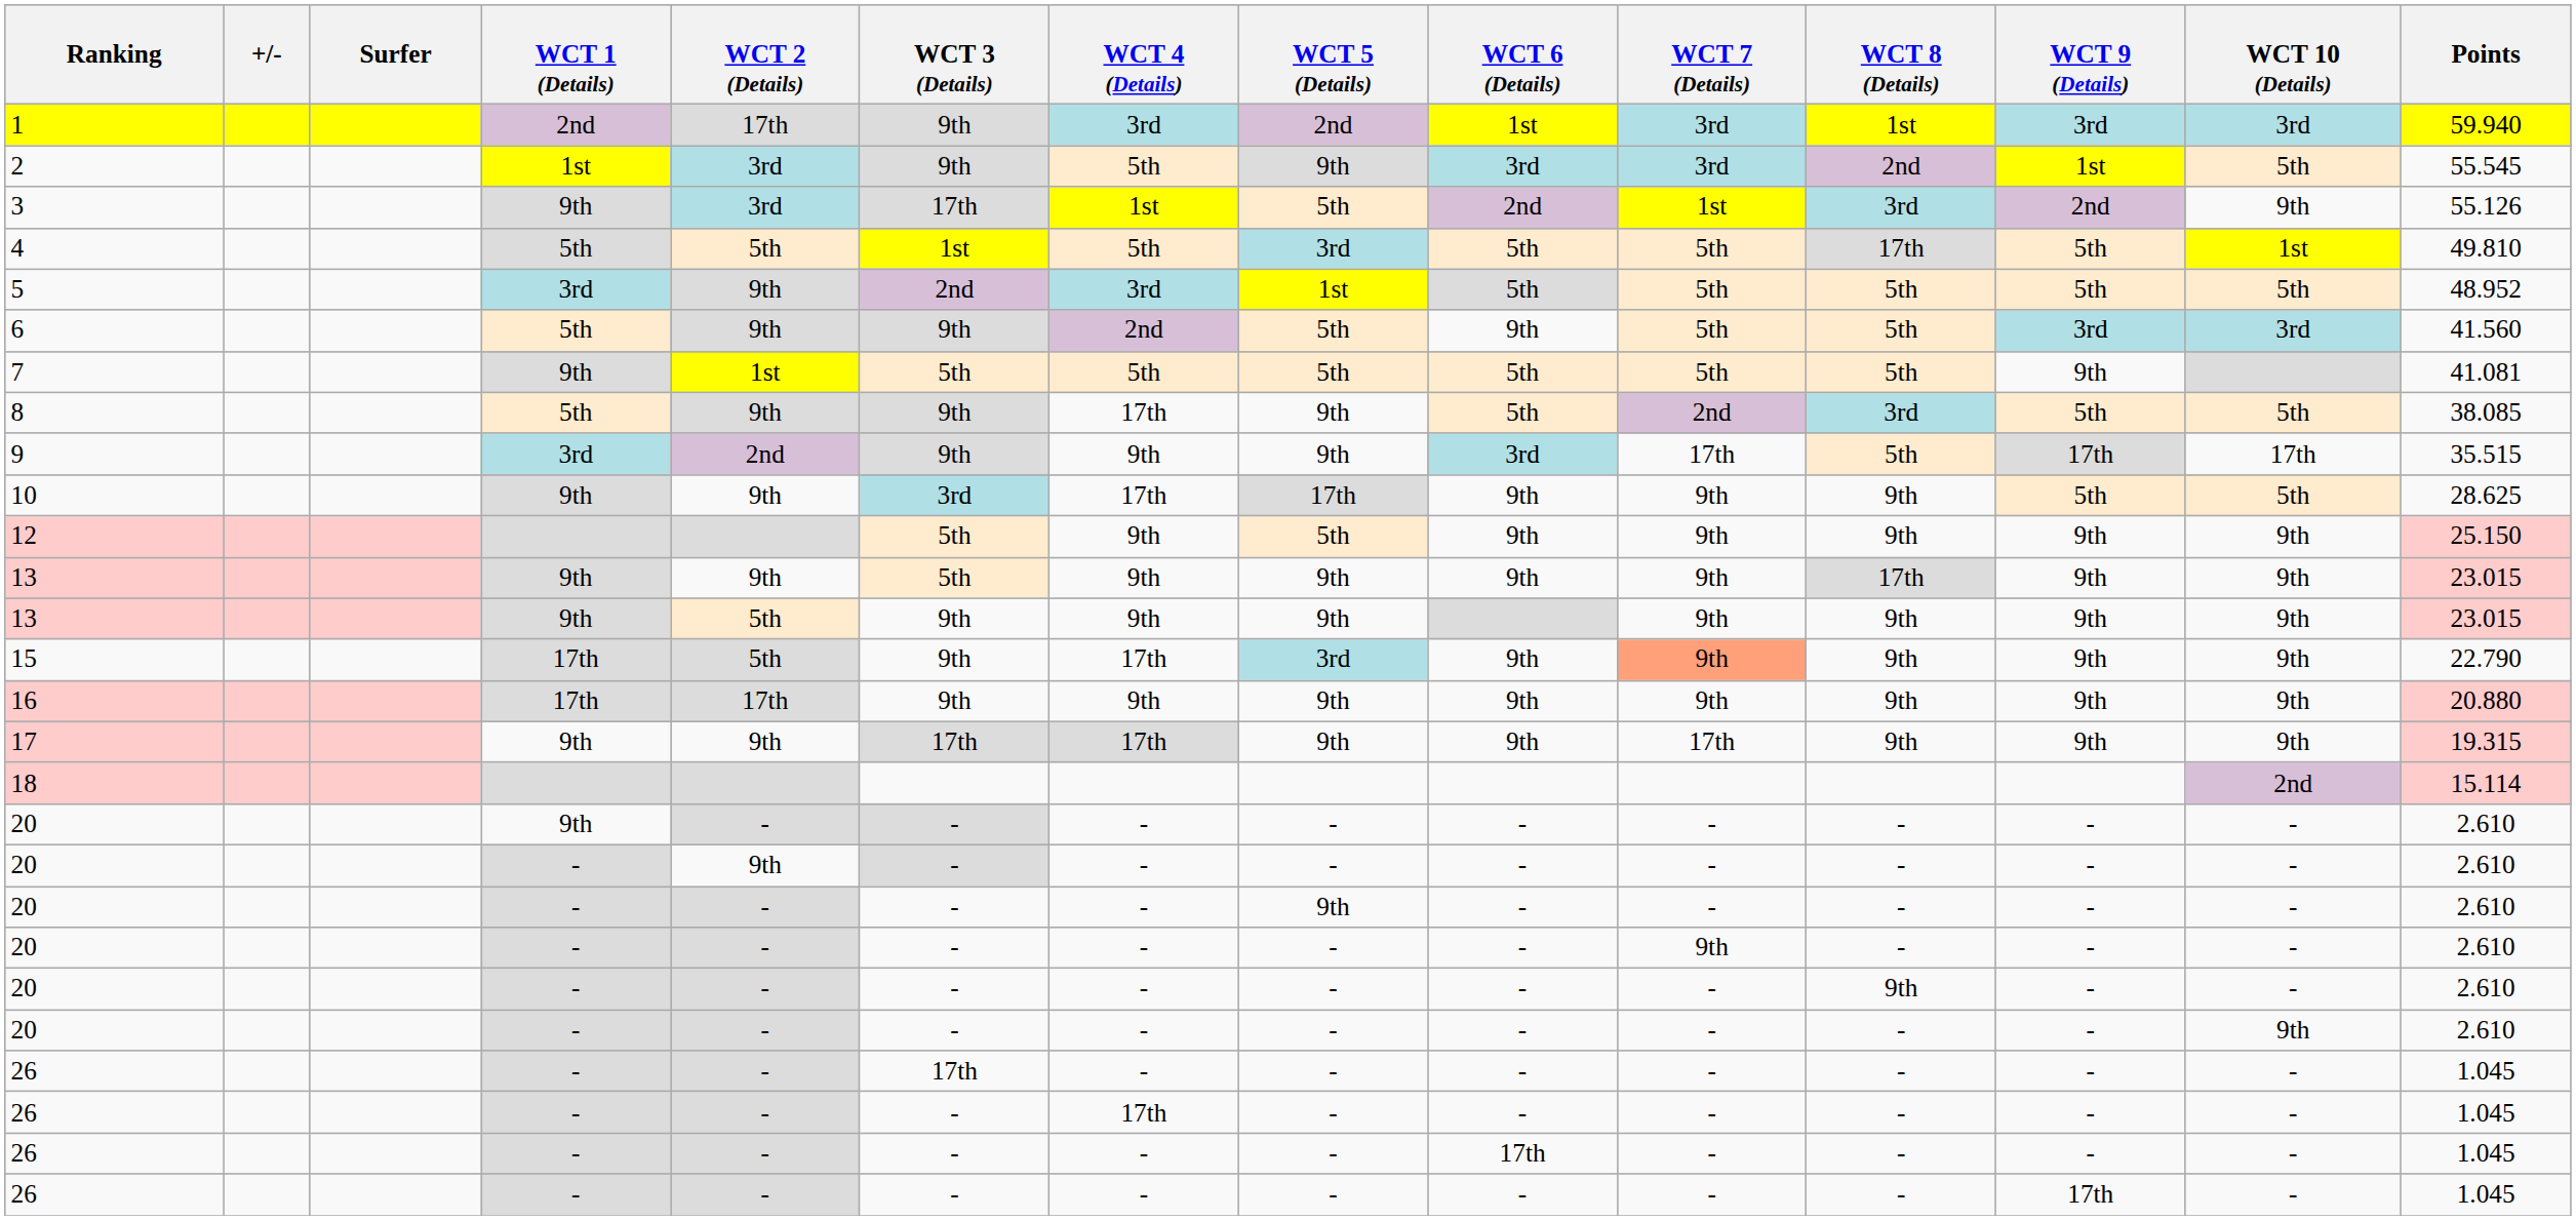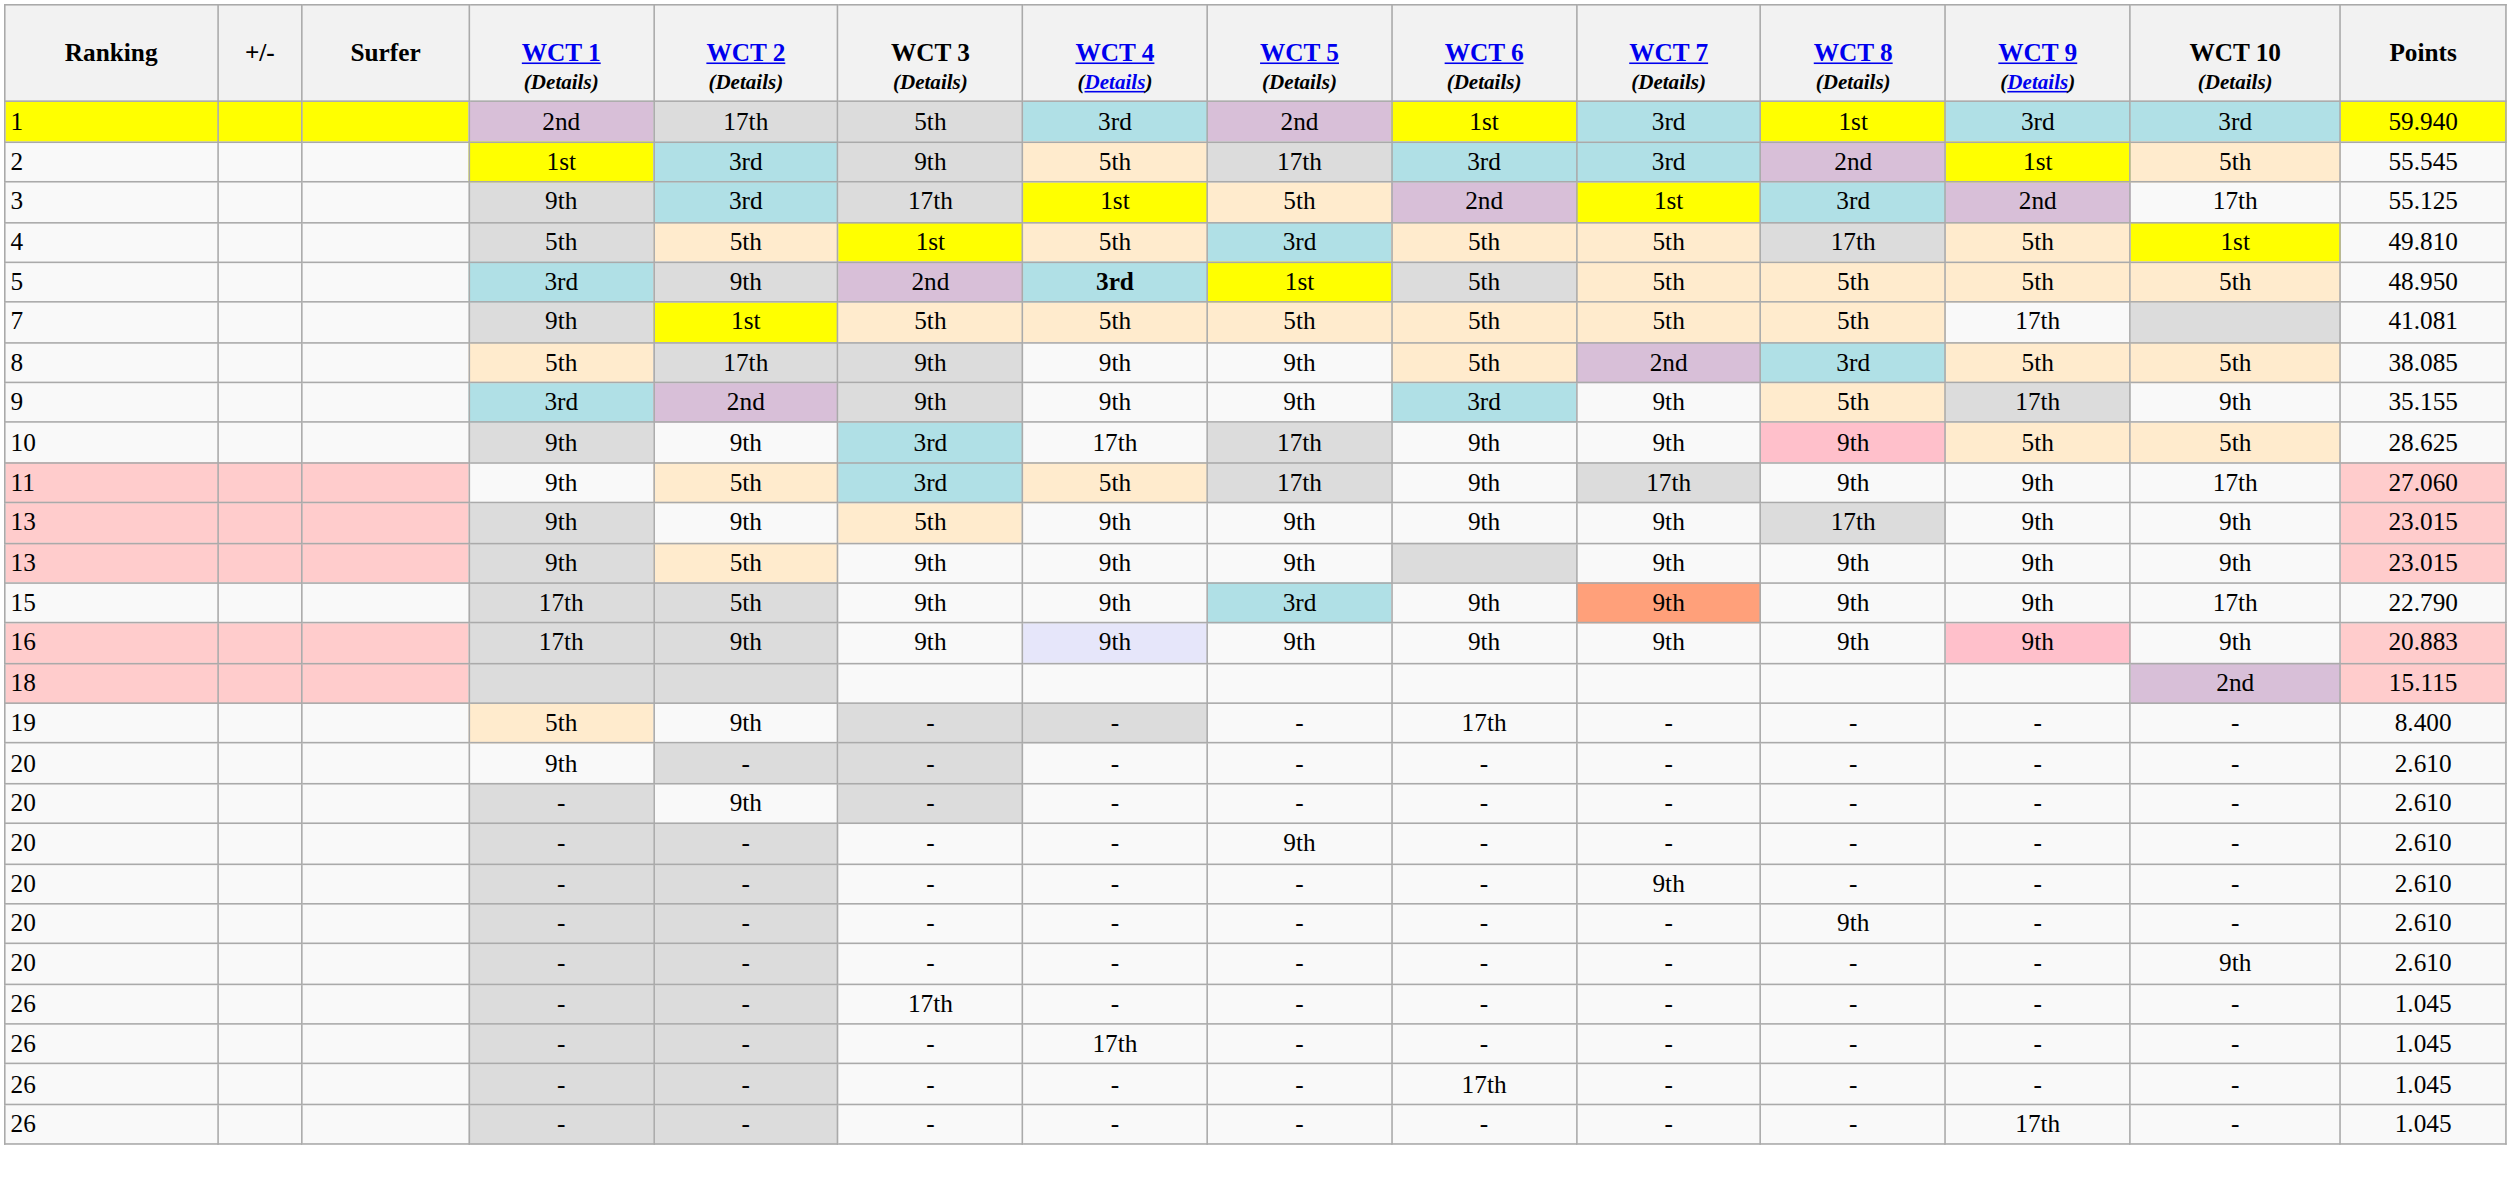 <table class="wikitable" style="width:100%; text-align: center">
 <tr>
 <th>Ranking</th>
 <th>+/-</th>
 <th>Surfer</th>
 <th> <br> <a href='#'>WCT 1</a> <br><small><em>(Details)</em></small></th>
 <th> <br> <a href='#'>WCT 2</a> <br><small><em>(Details)</em></small></th>
 <th> <br> WCT 3 <br><small><em>(Details)</em></small></th>
 <th> <br> <a href='#'>WCT 4</a> <br><small><em>(<a href='#'>Details</a>)</em></small></th>
 <th> <br> <a href='#'>WCT 5</a> <br><small><em>(Details)</em></small></th>
 <th> <br> <a href='#'>WCT 6</a> <br><small><em>(Details)</em></small></th>
 <th> <br> <a href='#'>WCT 7</a> <br><small><em>(Details)</em></small></th>
 <th> <br> <a href='#'>WCT 8</a> <br><small><em>(Details)</em></small></th>
 <th> <br> <a href='#'>WCT 9</a> <br><small><em>(<a href='#'>Details</a>)</em></small></th>
 <th> <br> WCT 10 <br><small><em>(Details)</em></small></th>
 <th>Points</th>
 </tr>
 <tr>
 <td style="text-align:left; background:yellow;">1</td>
 <td style="background:yellow;"></td>
 <td style="text-align:left; background:yellow;"></td>
 <td style="background:thistle;">2nd</td>
 <td style="background:#dcdcdc;">17th</td>
-<td style="background:#dcdcdc;">9th</td>
+<td style="background:#dcdcdc;">5th</td>
 <td style="background:#b0e0e6;">3rd</td>
 <td style="background:thistle;">2nd</td>
 <td style="background:yellow;">1st</td>
 <td style="background:#b0e0e6;">3rd</td>
 <td style="background:yellow;">1st</td>
 <td style="background:#b0e0e6;">3rd</td>
 <td style="background:#b0e0e6;">3rd</td>
 <td style="background:yellow;">59.940</td>
 </tr>
 <tr>
 <td align=left>2</td>
 <td></td>
 <td align=left></td>
 <td style="background:yellow;">1st</td>
 <td style="background:#b0e0e6;">3rd</td>
 <td style="background:#dcdcdc;">9th</td>
 <td style="background:#ffebcd;">5th</td>
-<td style="background:#dcdcdc;">9th</td>
+<td style="background:#dcdcdc;">17th</td>
 <td style="background:#b0e0e6;">3rd</td>
 <td style="background:#b0e0e6;">3rd</td>
 <td style="background:thistle;">2nd</td>
 <td style="background:yellow;">1st</td>
 <td style="background:#ffebcd;">5th</td>
 <td>55.545</td>
 </tr>
 <tr>
 <td align=left>3</td>
 <td></td>
 <td align=left></td>
 <td style="background:#dcdcdc;">9th</td>
 <td style="background:#b0e0e6;">3rd</td>
 <td style="background:#dcdcdc;">17th</td>
 <td style="background:yellow;">1st</td>
 <td style="background:#ffebcd;">5th</td>
 <td style="background:thistle;">2nd</td>
 <td style="background:yellow;">1st</td>
 <td style="background:#b0e0e6;">3rd</td>
 <td style="background:thistle;">2nd</td>
-<td>9th</td>
-<td>55.126</td>
+<td>17th</td>
+<td>55.125</td>
 </tr>
 <tr>
 <td align=left>4</td>
 <td></td>
 <td align=left></td>
 <td style="background:#dcdcdc;">5th</td>
 <td style="background:#ffebcd;">5th</td>
 <td style="background:yellow;">1st</td>
 <td style="background:#ffebcd;">5th</td>
 <td style="background:#b0e0e6;">3rd</td>
 <td style="background:#ffebcd;">5th</td>
 <td style="background:#ffebcd;">5th</td>
 <td style="background:#dcdcdc;">17th</td>
 <td style="background:#ffebcd;">5th</td>
 <td style="background:yellow;">1st</td>
 <td>49.810</td>
 </tr>
 <tr>
 <td align=left>5</td>
 <td></td>
 <td align=left></td>
 <td style="background:#b0e0e6;">3rd</td>
 <td style="background:#dcdcdc;">9th</td>
 <td style="background:thistle;">2nd</td>
-<td style="background:#b0e0e6;">3rd</td>
+<td style="background:#b0e0e6;"><strong>3rd</strong></td>
 <td style="background:yellow;">1st</td>
 <td style="background:#dcdcdc;">5th</td>
 <td style="background:#ffebcd;">5th</td>
 <td style="background:#ffebcd;">5th</td>
 <td style="background:#ffebcd;">5th</td>
 <td style="background:#ffebcd;">5th</td>
-<td>48.952</td>
-</tr>
-<tr>
-<td align=left>6</td>
-<td></td>
-<td align=left></td>
-<td style="background:#ffebcd;">5th</td>
-<td style="background:#dcdcdc;">9th</td>
-<td style="background:#dcdcdc;">9th</td>
-<td style="background:thistle;">2nd</td>
-<td style="background:#ffebcd;">5th</td>
-<td>9th</td>
-<td style="background:#ffebcd;">5th</td>
-<td style="background:#ffebcd;">5th</td>
-<td style="background:#b0e0e6;">3rd</td>
-<td style="background:#b0e0e6;">3rd</td>
-<td>41.560</td>
+<td>48.950</td>
 </tr>
 <tr>
 <td align=left>7</td>
 <td></td>
 <td align=left></td>
 <td style="background:#dcdcdc;">9th</td>
 <td style="background:yellow;">1st</td>
 <td style="background:#ffebcd;">5th</td>
 <td style="background:#ffebcd;">5th</td>
 <td style="background:#ffebcd;">5th</td>
 <td style="background:#ffebcd;">5th</td>
 <td style="background:#ffebcd;">5th</td>
 <td style="background:#ffebcd;">5th</td>
-<td>9th</td>
+<td>17th</td>
 <td style="background:#dcdcdc;"><strong></strong></td>
 <td>41.081</td>
 </tr>
 <tr>
 <td align=left>8</td>
 <td></td>
 <td align=left></td>
 <td style="background:#ffebcd;">5th</td>
+<td style="background:#dcdcdc;">17th</td>
 <td style="background:#dcdcdc;">9th</td>
-<td style="background:#dcdcdc;">9th</td>
-<td>17th</td>
+<td>9th</td>
 <td>9th</td>
 <td style="background:#ffebcd;">5th</td>
 <td style="background:thistle;">2nd</td>
 <td style="background:#b0e0e6;">3rd</td>
 <td style="background:#ffebcd;">5th</td>
 <td style="background:#ffebcd;">5th</td>
 <td>38.085</td>
 </tr>
 <tr>
 <td align=left>9</td>
 <td></td>
 <td align=left></td>
 <td style="background:#b0e0e6;">3rd</td>
 <td style="background:thistle;">2nd</td>
 <td style="background:#dcdcdc;">9th</td>
 <td>9th</td>
 <td>9th</td>
 <td style="background:#b0e0e6;">3rd</td>
-<td>17th</td>
+<td>9th</td>
 <td style="background:#ffebcd;">5th</td>
 <td style="background:#dcdcdc;">17th</td>
-<td>17th</td>
-<td>35.515</td>
+<td>9th</td>
+<td>35.155</td>
 </tr>
 <tr>
 <td align=left>10</td>
 <td></td>
 <td align=left></td>
 <td style="background:#dcdcdc;">9th</td>
 <td>9th</td>
 <td style="background:#b0e0e6;">3rd</td>
 <td>17th</td>
 <td style="background:#dcdcdc;">17th</td>
 <td>9th</td>
 <td>9th</td>
-<td>9th</td>
+<td style="background: pink;">9th</td>
 <td style="background:#ffebcd;">5th</td>
 <td style="background:#ffebcd;">5th</td>
 <td>28.625</td>
 </tr>
 <tr>
-<td style="text-align:left; background:#fcc;">12</td>
+<td style="text-align:left; background:#fcc;">11</td>
 <td style="background:#fcc;"></td>
 <td style="text-align:left; background:#fcc;"></td>
-<td style="background:#dcdcdc;"><strong></strong></td>
-<td style="background:#dcdcdc;"><strong></strong></td>
-<td style="background:#ffebcd;">5th</td>
 <td>9th</td>
 <td style="background:#ffebcd;">5th</td>
+<td style="background:#b0e0e6;">3rd</td>
+<td style="background:#ffebcd;">5th</td>
+<td style="background:#dcdcdc;">17th</td>
+<td>9th</td>
+<td style="background:#dcdcdc;">17th</td>
 <td>9th</td>
 <td>9th</td>
-<td>9th</td>
-<td>9th</td>
-<td>9th</td>
-<td style="background:#fcc;">25.150</td>
+<td>17th</td>
+<td style="background:#fcc;">27.060</td>
 </tr>
 <tr>
 <td style="text-align:left; background:#fcc;">13</td>
 <td style="background:#fcc;"></td>
 <td style="text-align:left; background:#fcc;"></td>
 <td style="background:#dcdcdc;">9th</td>
 <td>9th</td>
 <td style="background:#ffebcd;">5th</td>
 <td>9th</td>
 <td>9th</td>
 <td>9th</td>
 <td>9th</td>
 <td style="background:#dcdcdc;">17th</td>
 <td>9th</td>
 <td>9th</td>
 <td style="background:#fcc;">23.015</td>
 </tr>
 <tr>
 <td style="text-align:left; background:#fcc;">13</td>
 <td style="background:#fcc;"></td>
 <td style="text-align:left; background:#fcc;"></td>
 <td style="background:#dcdcdc;">9th</td>
 <td style="background:#ffebcd;">5th</td>
 <td>9th</td>
 <td>9th</td>
 <td>9th</td>
 <td style="background:#dcdcdc;"><strong></strong></td>
 <td>9th</td>
 <td>9th</td>
 <td>9th</td>
 <td>9th</td>
 <td style="background:#fcc;">23.015</td>
 </tr>
 <tr>
 <td align=left>15</td>
 <td></td>
 <td align=left></td>
 <td style="background:#dcdcdc;">17th</td>
 <td style="background:#dcdcdc;">5th</td>
 <td>9th</td>
-<td>17th</td>
+<td>9th</td>
 <td style="background:#b0e0e6;">3rd</td>
 <td>9th</td>
 <td style="background: lightsalmon;">9th</td>
 <td>9th</td>
 <td>9th</td>
-<td>9th</td>
+<td>17th</td>
 <td>22.790</td>
 </tr>
 <tr>
 <td style="text-align:left; background:#fcc;">16</td>
 <td style="background:#fcc;"></td>
 <td style="text-align:left; background:#fcc;"></td>
 <td style="background:#dcdcdc;">17th</td>
-<td style="background:#dcdcdc;">17th</td>
+<td style="background:#dcdcdc;">9th</td>
+<td>9th</td>
+<td style="background: lavender;">9th</td>
 <td>9th</td>
 <td>9th</td>
 <td>9th</td>
 <td>9th</td>
+<td style="background: pink;">9th</td>
 <td>9th</td>
-<td>9th</td>
-<td>9th</td>
-<td>9th</td>
-<td style="background:#fcc;">20.880</td>
-</tr>
-<tr>
-<td style="text-align:left; background:#fcc;">17</td>
-<td style="background:#fcc;"></td>
-<td style="text-align:left; background:#fcc;"></td>
-<td>9th</td>
-<td>9th</td>
-<td style="background:#dcdcdc;">17th</td>
-<td style="background:#dcdcdc;">17th</td>
-<td>9th</td>
-<td>9th</td>
-<td>17th</td>
-<td>9th</td>
-<td>9th</td>
-<td>9th</td>
-<td style="background:#fcc;">19.315</td>
+<td style="background:#fcc;">20.883</td>
 </tr>
 <tr>
 <td style="text-align:left; background:#fcc;">18</td>
 <td style="background:#fcc;"></td>
 <td style="text-align:left; background:#fcc;"></td>
 <td style="background:#dcdcdc;"><strong></strong></td>
 <td style="background:#dcdcdc;"><strong></strong></td>
 <td><strong></strong></td>
 <td><strong></strong></td>
 <td><strong></strong></td>
 <td><strong></strong></td>
 <td><strong></strong></td>
 <td><strong></strong></td>
 <td><strong></strong></td>
 <td style="background:thistle;">2nd</td>
-<td style="background:#fcc;">15.114</td>
+<td style="background:#fcc;">15.115</td>
+</tr>
+<tr>
+<td align=left>19</td>
+<td></td>
+<td align=left></td>
+<td style="background:#ffebcd;">5th</td>
+<td>9th</td>
+<td style="background:#dcdcdc;">-</td>
+<td style="background:#dcdcdc;">-</td>
+<td>-</td>
+<td>17th</td>
+<td>-</td>
+<td>-</td>
+<td>-</td>
+<td>-</td>
+<td>8.400</td>
 </tr>
 <tr>
 <td align=left>20</td>
 <td></td>
 <td align=left></td>
 <td>9th</td>
 <td style="background:#dcdcdc;">-</td>
 <td style="background:#dcdcdc;">-</td>
 <td>-</td>
 <td>-</td>
 <td>-</td>
 <td>-</td>
 <td>-</td>
 <td>-</td>
 <td>-</td>
 <td>2.610</td>
 </tr>
 <tr>
 <td align=left>20</td>
 <td></td>
 <td align=left></td>
 <td style="background:#dcdcdc;">-</td>
 <td>9th</td>
 <td style="background:#dcdcdc;">-</td>
 <td>-</td>
 <td>-</td>
 <td>-</td>
 <td>-</td>
 <td>-</td>
 <td>-</td>
 <td>-</td>
 <td>2.610</td>
 </tr>
 <tr>
 <td align=left>20</td>
 <td></td>
 <td align=left></td>
 <td style="background:#dcdcdc;">-</td>
 <td style="background:#dcdcdc;">-</td>
 <td>-</td>
 <td>-</td>
 <td>9th</td>
 <td>-</td>
 <td>-</td>
 <td>-</td>
 <td>-</td>
 <td>-</td>
 <td>2.610</td>
 </tr>
 <tr>
 <td align=left>20</td>
 <td></td>
 <td align=left></td>
 <td style="background:#dcdcdc;">-</td>
 <td style="background:#dcdcdc;">-</td>
 <td>-</td>
 <td>-</td>
 <td>-</td>
 <td>-</td>
 <td>9th</td>
 <td>-</td>
 <td>-</td>
 <td>-</td>
 <td>2.610</td>
 </tr>
 <tr>
 <td align=left>20</td>
 <td></td>
 <td align=left></td>
 <td style="background:#dcdcdc;">-</td>
 <td style="background:#dcdcdc;">-</td>
 <td>-</td>
 <td>-</td>
 <td>-</td>
 <td>-</td>
 <td>-</td>
 <td>9th</td>
 <td>-</td>
 <td>-</td>
 <td>2.610</td>
 </tr>
 <tr>
 <td align=left>20</td>
 <td></td>
 <td align=left></td>
 <td style="background:#dcdcdc;">-</td>
 <td style="background:#dcdcdc;">-</td>
 <td>-</td>
 <td>-</td>
 <td>-</td>
 <td>-</td>
 <td>-</td>
 <td>-</td>
 <td>-</td>
 <td>9th</td>
 <td>2.610</td>
 </tr>
 <tr>
 <td align=left>26</td>
 <td></td>
 <td align=left></td>
 <td style="background:#dcdcdc;">-</td>
 <td style="background:#dcdcdc;">-</td>
 <td>17th</td>
 <td>-</td>
 <td>-</td>
 <td>-</td>
 <td>-</td>
 <td>-</td>
 <td>-</td>
 <td>-</td>
 <td>1.045</td>
 </tr>
 <tr>
 <td align=left>26</td>
 <td></td>
 <td align=left></td>
 <td style="background:#dcdcdc;">-</td>
 <td style="background:#dcdcdc;">-</td>
 <td>-</td>
 <td>17th</td>
 <td>-</td>
 <td>-</td>
 <td>-</td>
 <td>-</td>
 <td>-</td>
 <td>-</td>
 <td>1.045</td>
 </tr>
 <tr>
 <td align=left>26</td>
 <td></td>
 <td align=left></td>
 <td style="background:#dcdcdc;">-</td>
 <td style="background:#dcdcdc;">-</td>
 <td>-</td>
 <td>-</td>
 <td>-</td>
 <td>17th</td>
 <td>-</td>
 <td>-</td>
 <td>-</td>
 <td>-</td>
 <td>1.045</td>
 </tr>
 <tr>
 <td align=left>26</td>
 <td></td>
 <td align=left></td>
 <td style="background:#dcdcdc;">-</td>
 <td style="background:#dcdcdc;">-</td>
 <td>-</td>
 <td>-</td>
 <td>-</td>
 <td>-</td>
 <td>-</td>
 <td>-</td>
 <td>17th</td>
 <td>-</td>
 <td>1.045</td>
 </tr>
 </table>
